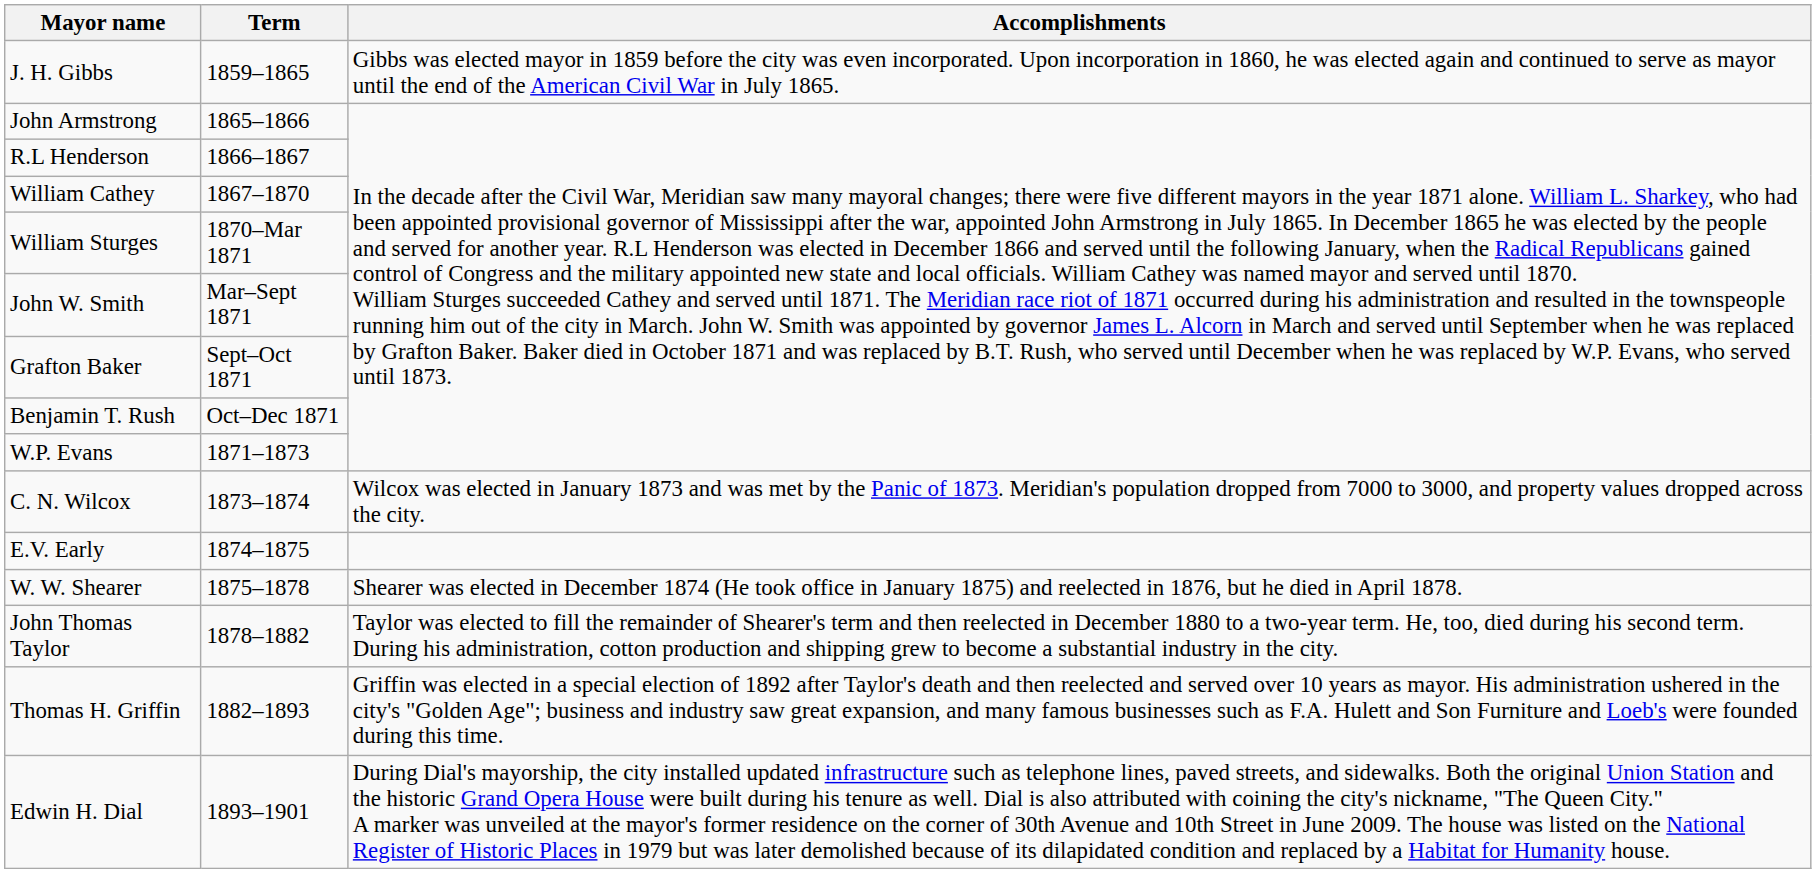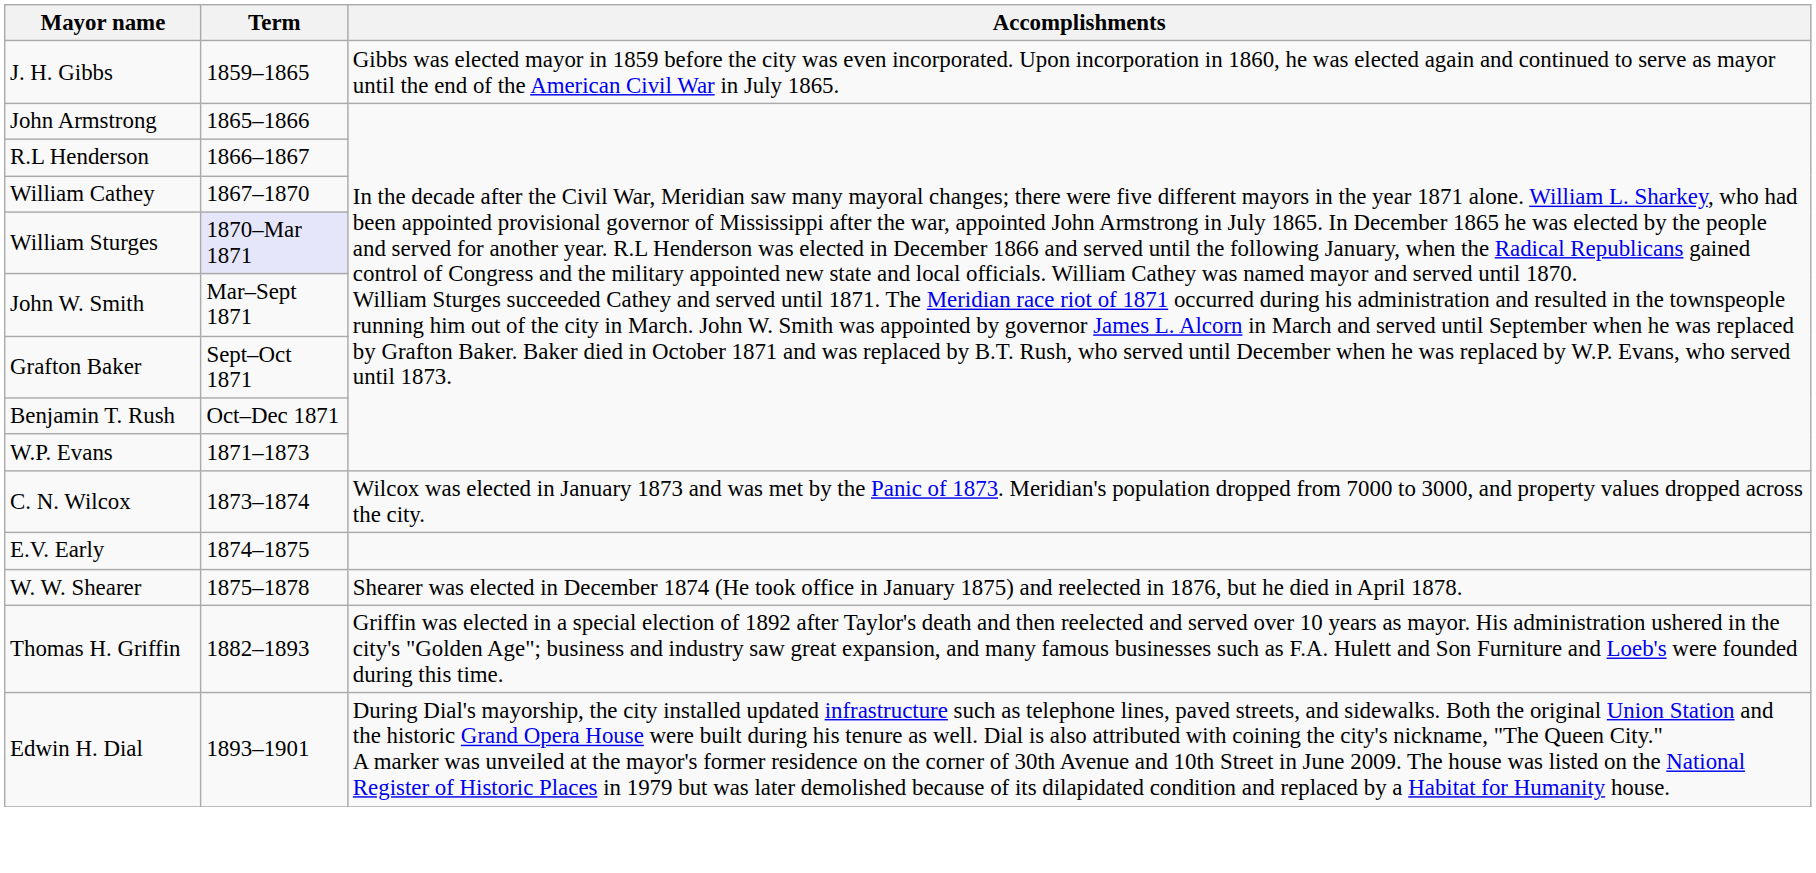 <table class="wikitable" style="width:100%">
 <tr>
 <th style="width:130px">Mayor name</th>
 <th style="width:95px">Term</th>
 <th class="unsortable">Accomplishments</th>
 </tr>
 <tr>
 <td>J. H. Gibbs</td>
 <td>1859–1865</td>
 <td>Gibbs was elected mayor in 1859 before the city was even incorporated. Upon incorporation in 1860, he was elected again and continued to serve as mayor until the end of the <a href='#'>American Civil War</a> in July 1865.</td>
 </tr>
 <tr>
 <td>John Armstrong</td>
 <td>1865–1866</td>
 <td rowspan=8>In the decade after the Civil War, Meridian saw many mayoral changes; there were five different mayors in the year 1871 alone. <a href='#'>William L. Sharkey</a>, who had been appointed provisional governor of Mississippi after the war, appointed John Armstrong in July 1865. In December 1865 he was elected by the people and served for another year. R.L Henderson was elected in December 1866 and served until the following January, when the <a href='#'>Radical Republicans</a> gained control of Congress and the military appointed new state and local officials. William Cathey was named mayor and served until 1870.<br>William Sturges succeeded Cathey and served until 1871. The <a href='#'>Meridian race riot of 1871</a> occurred during his administration and resulted in the townspeople running him out of the city in March. John W. Smith was appointed by governor <a href='#'>James L. Alcorn</a> in March and served until September when he was replaced by Grafton Baker. Baker died in October 1871 and was replaced by B.T. Rush, who served until December when he was replaced by W.P. Evans, who served until 1873.</td>
 </tr>
 <tr>
 <td>R.L Henderson</td>
 <td>1866–1867</td>
 </tr>
 <tr>
 <td>William Cathey</td>
 <td>1867–1870</td>
 </tr>
 <tr>
 <td>William Sturges</td>
-<td>1870–Mar 1871</td>
+<td style="background: lavender;">1870–Mar 1871</td>
 </tr>
 <tr>
 <td>John W. Smith</td>
 <td>Mar–Sept 1871</td>
 </tr>
 <tr>
 <td>Grafton Baker</td>
 <td>Sept–Oct 1871</td>
 </tr>
 <tr>
 <td>Benjamin T. Rush</td>
 <td>Oct–Dec 1871</td>
 </tr>
 <tr>
 <td>W.P. Evans</td>
 <td>1871–1873</td>
 </tr>
 <tr>
 <td>C. N. Wilcox</td>
 <td>1873–1874</td>
 <td>Wilcox was elected in January 1873 and was met by the <a href='#'>Panic of 1873</a>. Meridian's population dropped from 7000 to 3000, and property values dropped across the city.</td>
 </tr>
 <tr>
 <td>E.V. Early</td>
 <td>1874–1875</td>
 <td></td>
 </tr>
 <tr>
 <td>W. W. Shearer</td>
 <td>1875–1878</td>
 <td>Shearer was elected in December 1874 (He took office in January 1875) and reelected in 1876, but he died in April 1878.</td>
 </tr>
 <tr>
-<td>John Thomas Taylor</td>
-<td>1878–1882</td>
-<td>Taylor was elected to fill the remainder of Shearer's term and then reelected in December 1880 to a two-year term. He, too, died during his second term. During his administration, cotton production and shipping grew to become a substantial industry in the city.</td>
-</tr>
-<tr>
 <td>Thomas H. Griffin</td>
 <td>1882–1893</td>
 <td>Griffin was elected in a special election of 1892 after Taylor's death and then reelected and served over 10 years as mayor. His administration ushered in the city's "Golden Age"; business and industry saw great expansion, and many famous businesses such as F.A. Hulett and Son Furniture and <a href='#'>Loeb's</a> were founded during this time.</td>
 </tr>
 <tr>
 <td>Edwin H. Dial</td>
 <td>1893–1901</td>
 <td>During Dial's mayorship, the city installed updated <a href='#'>infrastructure</a> such as telephone lines, paved streets, and sidewalks. Both the original <a href='#'>Union Station</a> and the historic <a href='#'>Grand Opera House</a> were built during his tenure as well. Dial is also attributed with coining the city's nickname, "The Queen City."<br>A marker was unveiled at the mayor's former residence on the corner of 30th Avenue and 10th Street in June 2009. The house was listed on the <a href='#'>National Register of Historic Places</a> in 1979 but was later demolished because of its dilapidated condition and replaced by a <a href='#'>Habitat for Humanity</a> house.</td>
 </tr>
 </table>
